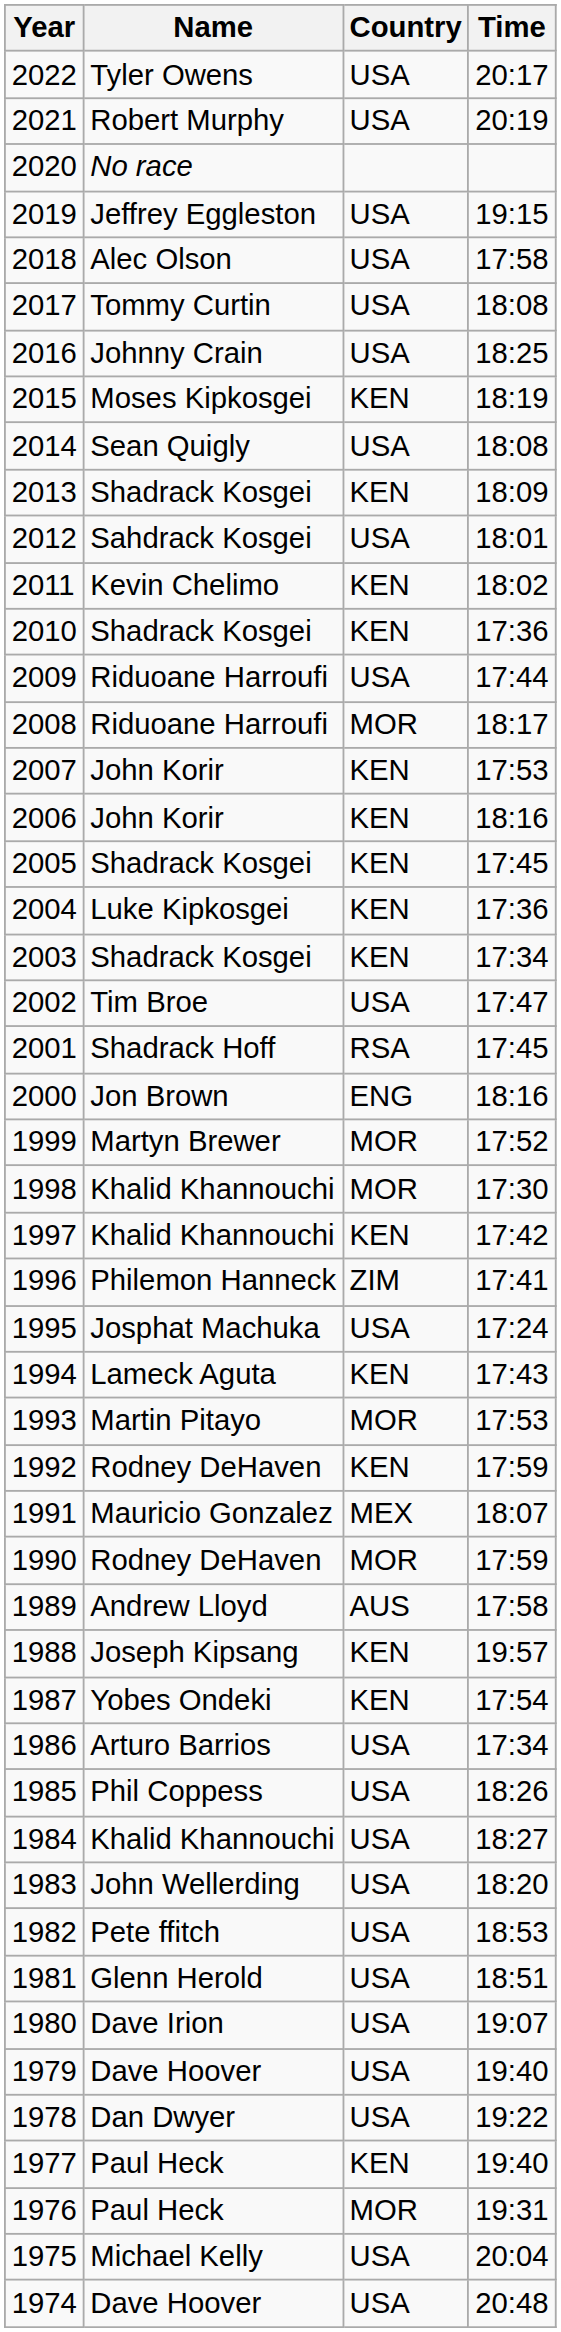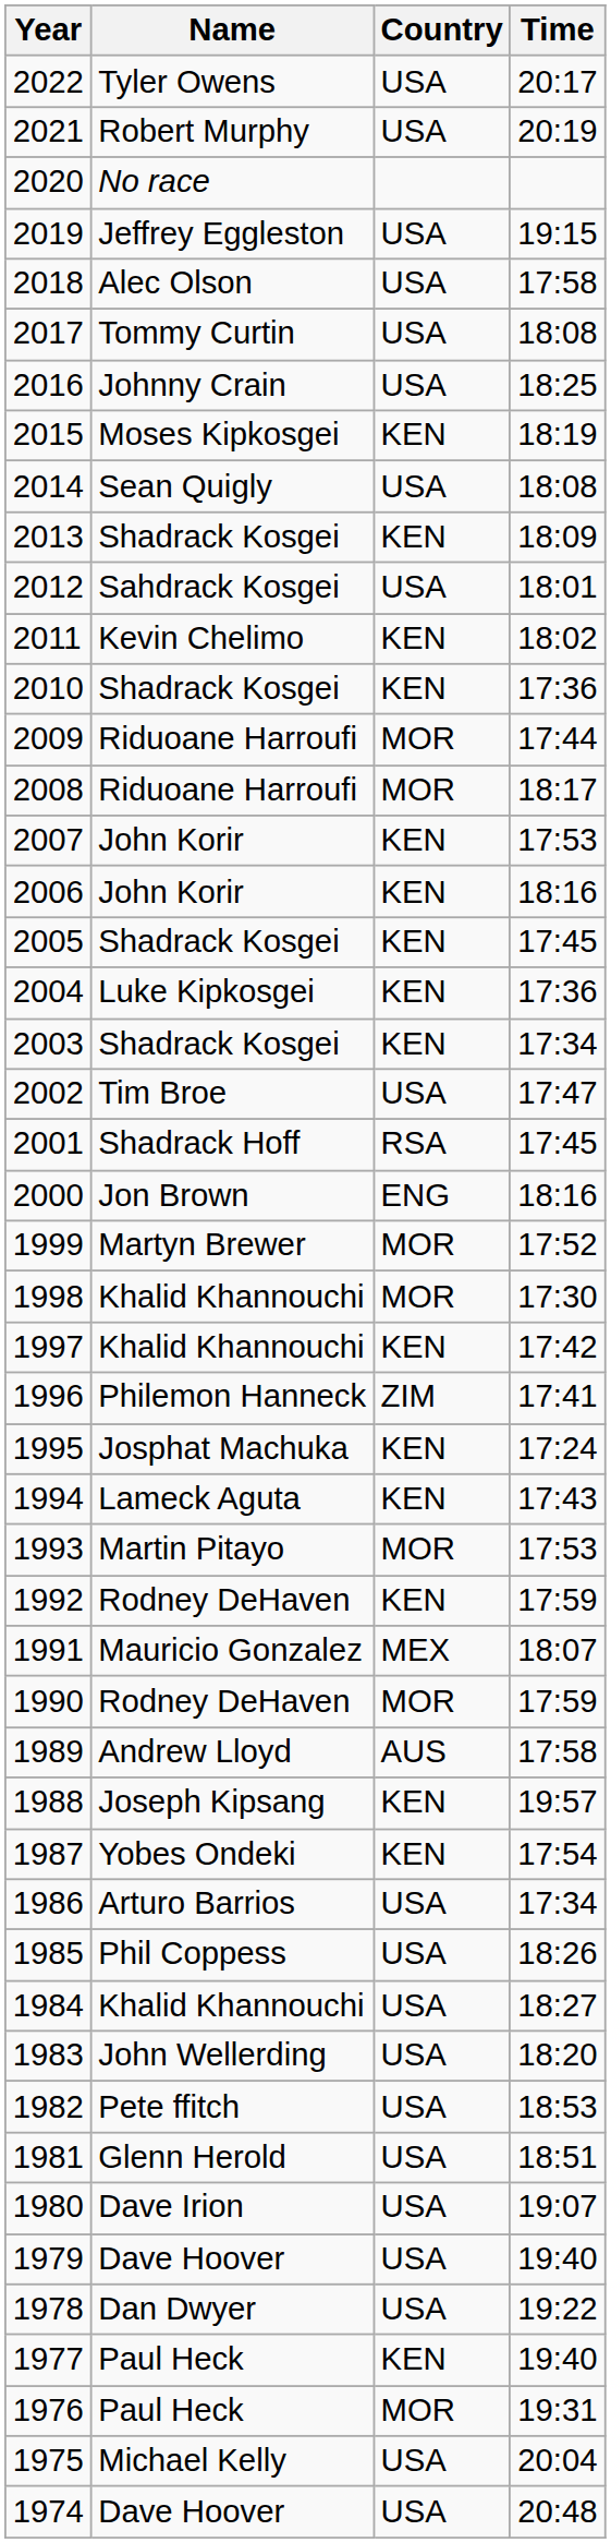 <table class="wikitable sortable mw-collapsible mw-collapsed">
 <tr>
 <th>Year</th>
 <th>Name</th>
 <th>Country</th>
 <th>Time</th>
 </tr>
 <tr>
 <td>2022</td>
 <td>Tyler Owens</td>
 <td>USA</td>
 <td>20:17</td>
 </tr>
 <tr>
 <td>2021</td>
 <td>Robert Murphy</td>
 <td>USA</td>
 <td>20:19</td>
 </tr>
 <tr>
 <td>2020</td>
 <td><em>No race</em></td>
 <td></td>
 <td></td>
 </tr>
 <tr>
 <td>2019</td>
 <td>Jeffrey Eggleston</td>
 <td>USA</td>
 <td>19:15</td>
 </tr>
 <tr>
 <td>2018</td>
 <td>Alec Olson</td>
 <td>USA</td>
 <td>17:58</td>
 </tr>
 <tr>
 <td>2017</td>
 <td>Tommy Curtin</td>
 <td>USA</td>
 <td>18:08</td>
 </tr>
 <tr>
 <td>2016</td>
 <td>Johnny Crain</td>
 <td>USA</td>
 <td>18:25</td>
 </tr>
 <tr>
 <td>2015</td>
 <td>Moses Kipkosgei</td>
 <td>KEN</td>
 <td>18:19</td>
 </tr>
 <tr>
 <td>2014</td>
 <td>Sean Quigly</td>
 <td>USA</td>
 <td>18:08</td>
 </tr>
 <tr>
 <td>2013</td>
 <td>Shadrack Kosgei</td>
 <td>KEN</td>
 <td>18:09</td>
 </tr>
 <tr>
 <td>2012</td>
 <td>Sahdrack Kosgei</td>
 <td>USA</td>
 <td>18:01</td>
 </tr>
 <tr>
 <td>2011</td>
 <td>Kevin Chelimo</td>
 <td>KEN</td>
 <td>18:02</td>
 </tr>
 <tr>
 <td>2010</td>
 <td>Shadrack Kosgei</td>
 <td>KEN</td>
 <td>17:36</td>
 </tr>
 <tr>
 <td>2009</td>
 <td>Riduoane Harroufi</td>
-<td>USA</td>
+<td>MOR</td>
 <td>17:44</td>
 </tr>
 <tr>
 <td>2008</td>
 <td>Riduoane Harroufi</td>
 <td>MOR</td>
 <td>18:17</td>
 </tr>
 <tr>
 <td>2007</td>
 <td>John Korir</td>
 <td>KEN</td>
 <td>17:53</td>
 </tr>
 <tr>
 <td>2006</td>
 <td>John Korir</td>
 <td>KEN</td>
 <td>18:16</td>
 </tr>
 <tr>
 <td>2005</td>
 <td>Shadrack Kosgei</td>
 <td>KEN</td>
 <td>17:45</td>
 </tr>
 <tr>
 <td>2004</td>
 <td>Luke Kipkosgei</td>
 <td>KEN</td>
 <td>17:36</td>
 </tr>
 <tr>
 <td>2003</td>
 <td>Shadrack Kosgei</td>
 <td>KEN</td>
 <td>17:34</td>
 </tr>
 <tr>
 <td>2002</td>
 <td>Tim Broe</td>
 <td>USA</td>
 <td>17:47</td>
 </tr>
 <tr>
 <td>2001</td>
 <td>Shadrack Hoff</td>
 <td>RSA</td>
 <td>17:45</td>
 </tr>
 <tr>
 <td>2000</td>
 <td>Jon Brown</td>
 <td>ENG</td>
 <td>18:16</td>
 </tr>
 <tr>
 <td>1999</td>
 <td>Martyn Brewer</td>
 <td>MOR</td>
 <td>17:52</td>
 </tr>
 <tr>
 <td>1998</td>
 <td>Khalid Khannouchi</td>
 <td>MOR</td>
 <td>17:30</td>
 </tr>
 <tr>
 <td>1997</td>
 <td>Khalid Khannouchi</td>
 <td>KEN</td>
 <td>17:42</td>
 </tr>
 <tr>
 <td>1996</td>
 <td>Philemon Hanneck</td>
 <td>ZIM</td>
 <td>17:41</td>
 </tr>
 <tr>
 <td>1995</td>
 <td>Josphat Machuka</td>
-<td>USA</td>
+<td>KEN</td>
 <td>17:24</td>
 </tr>
 <tr>
 <td>1994</td>
 <td>Lameck Aguta</td>
 <td>KEN</td>
 <td>17:43</td>
 </tr>
 <tr>
 <td>1993</td>
 <td>Martin Pitayo</td>
 <td>MOR</td>
 <td>17:53</td>
 </tr>
 <tr>
 <td>1992</td>
 <td>Rodney DeHaven</td>
 <td>KEN</td>
 <td>17:59</td>
 </tr>
 <tr>
 <td>1991</td>
 <td>Mauricio Gonzalez</td>
 <td>MEX</td>
 <td>18:07</td>
 </tr>
 <tr>
 <td>1990</td>
 <td>Rodney DeHaven</td>
 <td>MOR</td>
 <td>17:59</td>
 </tr>
 <tr>
 <td>1989</td>
 <td>Andrew Lloyd</td>
 <td>AUS</td>
 <td>17:58</td>
 </tr>
 <tr>
 <td>1988</td>
 <td>Joseph Kipsang</td>
 <td>KEN</td>
 <td>19:57</td>
 </tr>
 <tr>
 <td>1987</td>
 <td>Yobes Ondeki</td>
 <td>KEN</td>
 <td>17:54</td>
 </tr>
 <tr>
 <td>1986</td>
 <td>Arturo Barrios</td>
 <td>USA</td>
 <td>17:34</td>
 </tr>
 <tr>
 <td>1985</td>
 <td>Phil Coppess</td>
 <td>USA</td>
 <td>18:26</td>
 </tr>
 <tr>
 <td>1984</td>
 <td>Khalid Khannouchi</td>
 <td>USA</td>
 <td>18:27</td>
 </tr>
 <tr>
 <td>1983</td>
 <td>John Wellerding</td>
 <td>USA</td>
 <td>18:20</td>
 </tr>
 <tr>
 <td>1982</td>
 <td>Pete ffitch</td>
 <td>USA</td>
 <td>18:53</td>
 </tr>
 <tr>
 <td>1981</td>
 <td>Glenn Herold</td>
 <td>USA</td>
 <td>18:51</td>
 </tr>
 <tr>
 <td>1980</td>
 <td>Dave Irion</td>
 <td>USA</td>
 <td>19:07</td>
 </tr>
 <tr>
 <td>1979</td>
 <td>Dave Hoover</td>
 <td>USA</td>
 <td>19:40</td>
 </tr>
 <tr>
 <td>1978</td>
 <td>Dan Dwyer</td>
 <td>USA</td>
 <td>19:22</td>
 </tr>
 <tr>
 <td>1977</td>
 <td>Paul Heck</td>
 <td>KEN</td>
 <td>19:40</td>
 </tr>
 <tr>
 <td>1976</td>
 <td>Paul Heck</td>
 <td>MOR</td>
 <td>19:31</td>
 </tr>
 <tr>
 <td>1975</td>
 <td>Michael Kelly</td>
 <td>USA</td>
 <td>20:04</td>
 </tr>
 <tr>
 <td>1974</td>
 <td>Dave Hoover</td>
 <td>USA</td>
 <td>20:48</td>
 </tr>
 </table>
